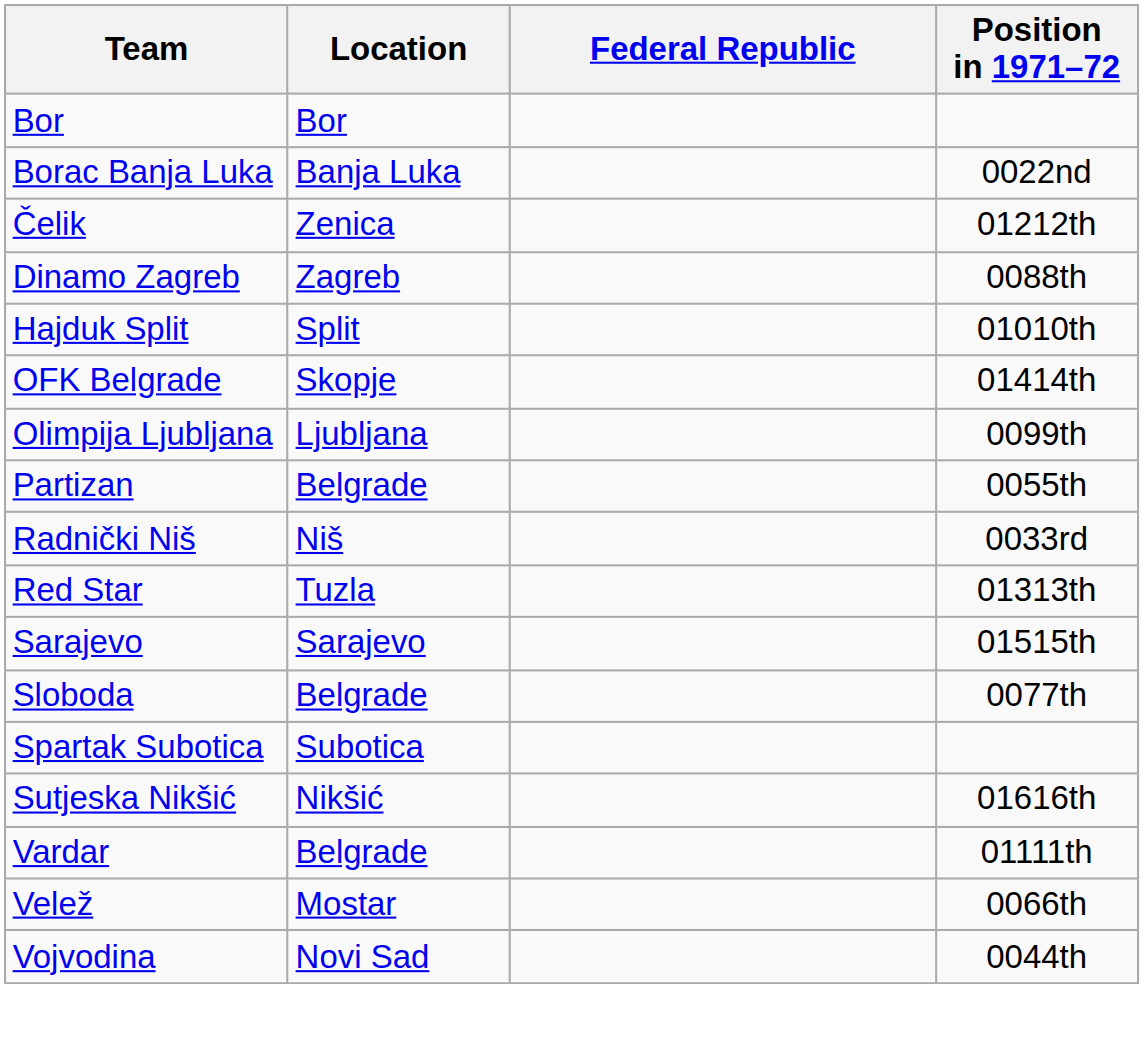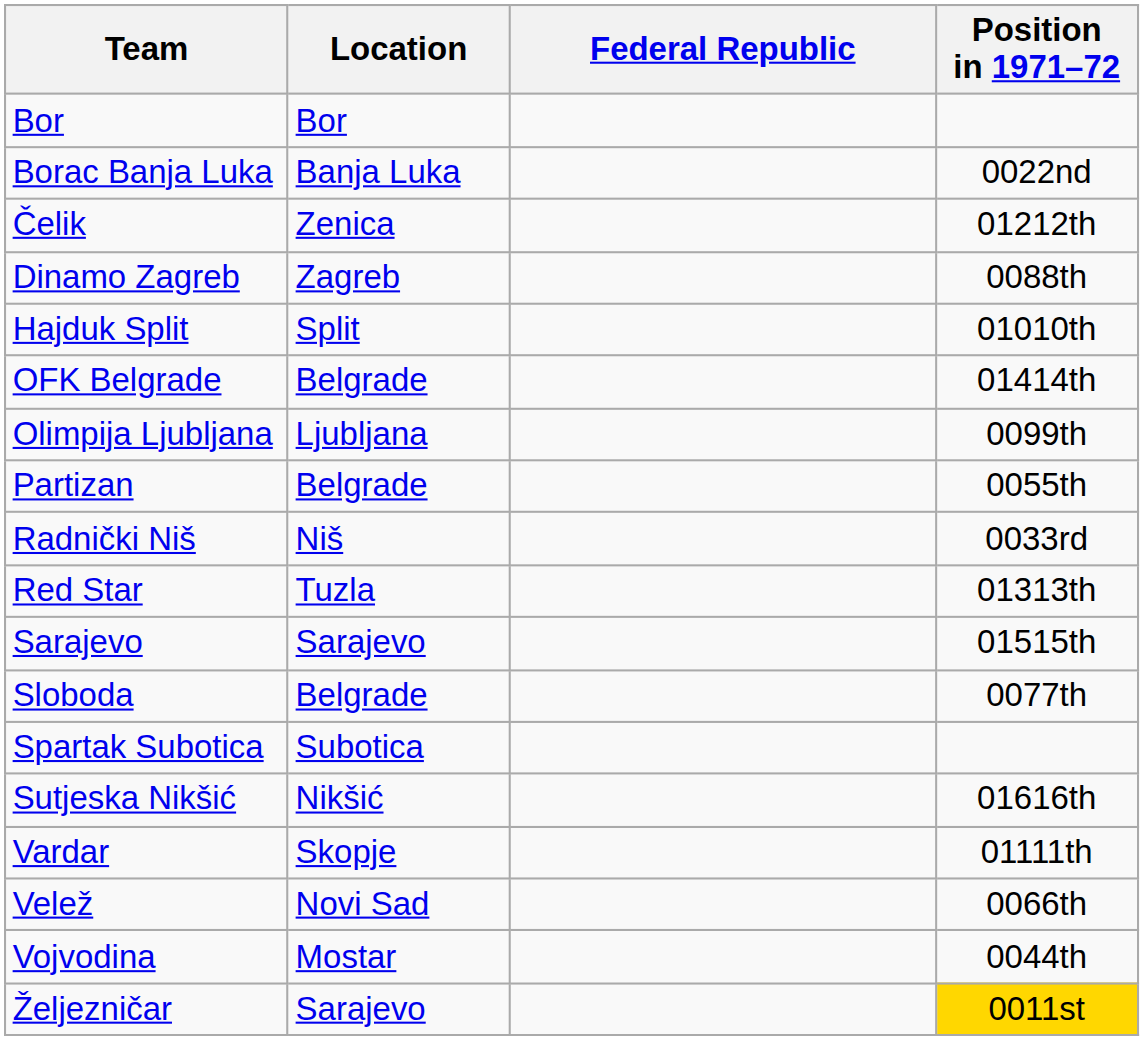 <table class="wikitable sortable" style="text-align: left;">
 <tr>
 <th width="130">Team</th>
 <th width="100">Location</th>
 <th width="200"><a href='#'>Federal Republic</a></th>
 <th width="90">Position<br>in <a href='#'>1971–72</a></th>
 </tr>
 <tr>
 <td><a href='#'>Bor</a></td>
 <td><a href='#'>Bor</a></td>
 <td></td>
 <td></td>
 </tr>
 <tr>
 <td><a href='#'>Borac Banja Luka</a></td>
 <td><a href='#'>Banja Luka</a></td>
 <td></td>
 <td style="text-align:center;"><span>002</span>2nd</td>
 </tr>
 <tr>
 <td><a href='#'>Čelik</a></td>
 <td><a href='#'>Zenica</a></td>
 <td></td>
 <td style="text-align:center;"><span>012</span>12th</td>
 </tr>
 <tr>
 <td><a href='#'>Dinamo Zagreb</a></td>
 <td><a href='#'>Zagreb</a></td>
 <td></td>
 <td style="text-align:center;"><span>008</span>8th</td>
 </tr>
 <tr>
 <td><a href='#'>Hajduk Split</a></td>
 <td><a href='#'>Split</a></td>
 <td></td>
 <td style="text-align:center;"><span>010</span>10th</td>
 </tr>
 <tr>
 <td><a href='#'>OFK Belgrade</a></td>
-<td><a href='#'>Skopje</a></td>
+<td><a href='#'>Belgrade</a></td>
 <td></td>
 <td style="text-align:center;"><span>014</span>14th</td>
 </tr>
 <tr>
 <td><a href='#'>Olimpija Ljubljana</a></td>
 <td><a href='#'>Ljubljana</a></td>
 <td></td>
 <td style="text-align:center;"><span>009</span>9th</td>
 </tr>
 <tr>
 <td><a href='#'>Partizan</a></td>
 <td><a href='#'>Belgrade</a></td>
 <td></td>
 <td style="text-align:center;"><span>005</span>5th</td>
 </tr>
 <tr>
 <td><a href='#'>Radnički Niš</a></td>
 <td><a href='#'>Niš</a></td>
 <td></td>
 <td style="text-align:center;"><span>003</span>3rd</td>
 </tr>
 <tr>
 <td><a href='#'>Red Star</a></td>
 <td><a href='#'>Tuzla</a></td>
 <td></td>
 <td style="text-align:center;"><span>013</span>13th</td>
 </tr>
 <tr>
 <td><a href='#'>Sarajevo</a></td>
 <td><a href='#'>Sarajevo</a></td>
 <td></td>
 <td style="text-align:center;"><span>015</span>15th</td>
 </tr>
 <tr>
 <td><a href='#'>Sloboda</a></td>
 <td><a href='#'>Belgrade</a></td>
 <td></td>
 <td style="text-align:center;"><span>007</span>7th</td>
 </tr>
 <tr>
 <td><a href='#'>Spartak Subotica</a></td>
 <td><a href='#'>Subotica</a></td>
 <td></td>
 <td></td>
 </tr>
 <tr>
 <td><a href='#'>Sutjeska Nikšić</a></td>
 <td><a href='#'>Nikšić</a></td>
 <td></td>
 <td style="text-align:center;"><span>016</span>16th</td>
 </tr>
 <tr>
 <td><a href='#'>Vardar</a></td>
-<td><a href='#'>Belgrade</a></td>
+<td><a href='#'>Skopje</a></td>
 <td></td>
 <td style="text-align:center;"><span>011</span>11th</td>
 </tr>
 <tr>
 <td><a href='#'>Velež</a></td>
-<td><a href='#'>Mostar</a></td>
+<td><a href='#'>Novi Sad</a></td>
 <td></td>
 <td style="text-align:center;"><span>006</span>6th</td>
 </tr>
 <tr>
 <td><a href='#'>Vojvodina</a></td>
-<td><a href='#'>Novi Sad</a></td>
+<td><a href='#'>Mostar</a></td>
 <td></td>
 <td style="text-align:center;"><span>004</span>4th</td>
 </tr>
 <tr>
+<td><a href='#'>Željezničar</a></td>
+<td><a href='#'>Sarajevo</a></td>
+<td></td>
+<td style="text-align:center;" bgcolor="gold"><span>001</span>1st</td>
+</tr>
+<tr>
 </tr>
 </table>
